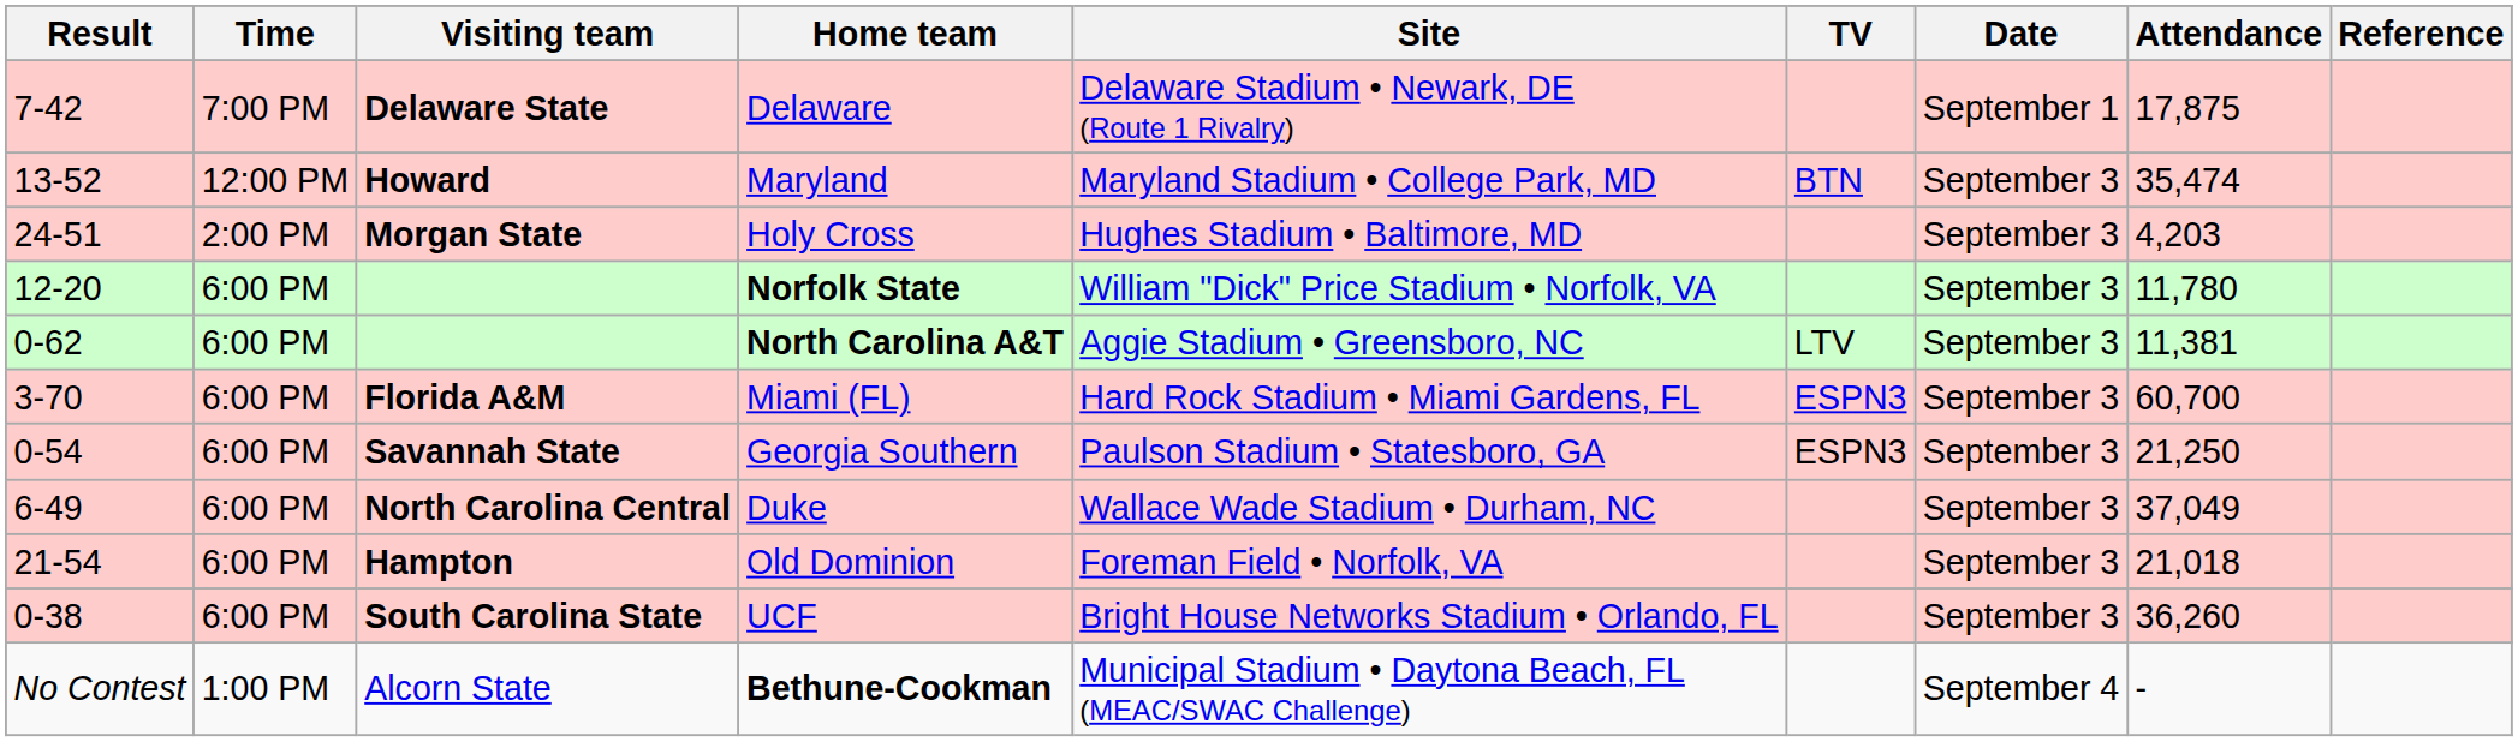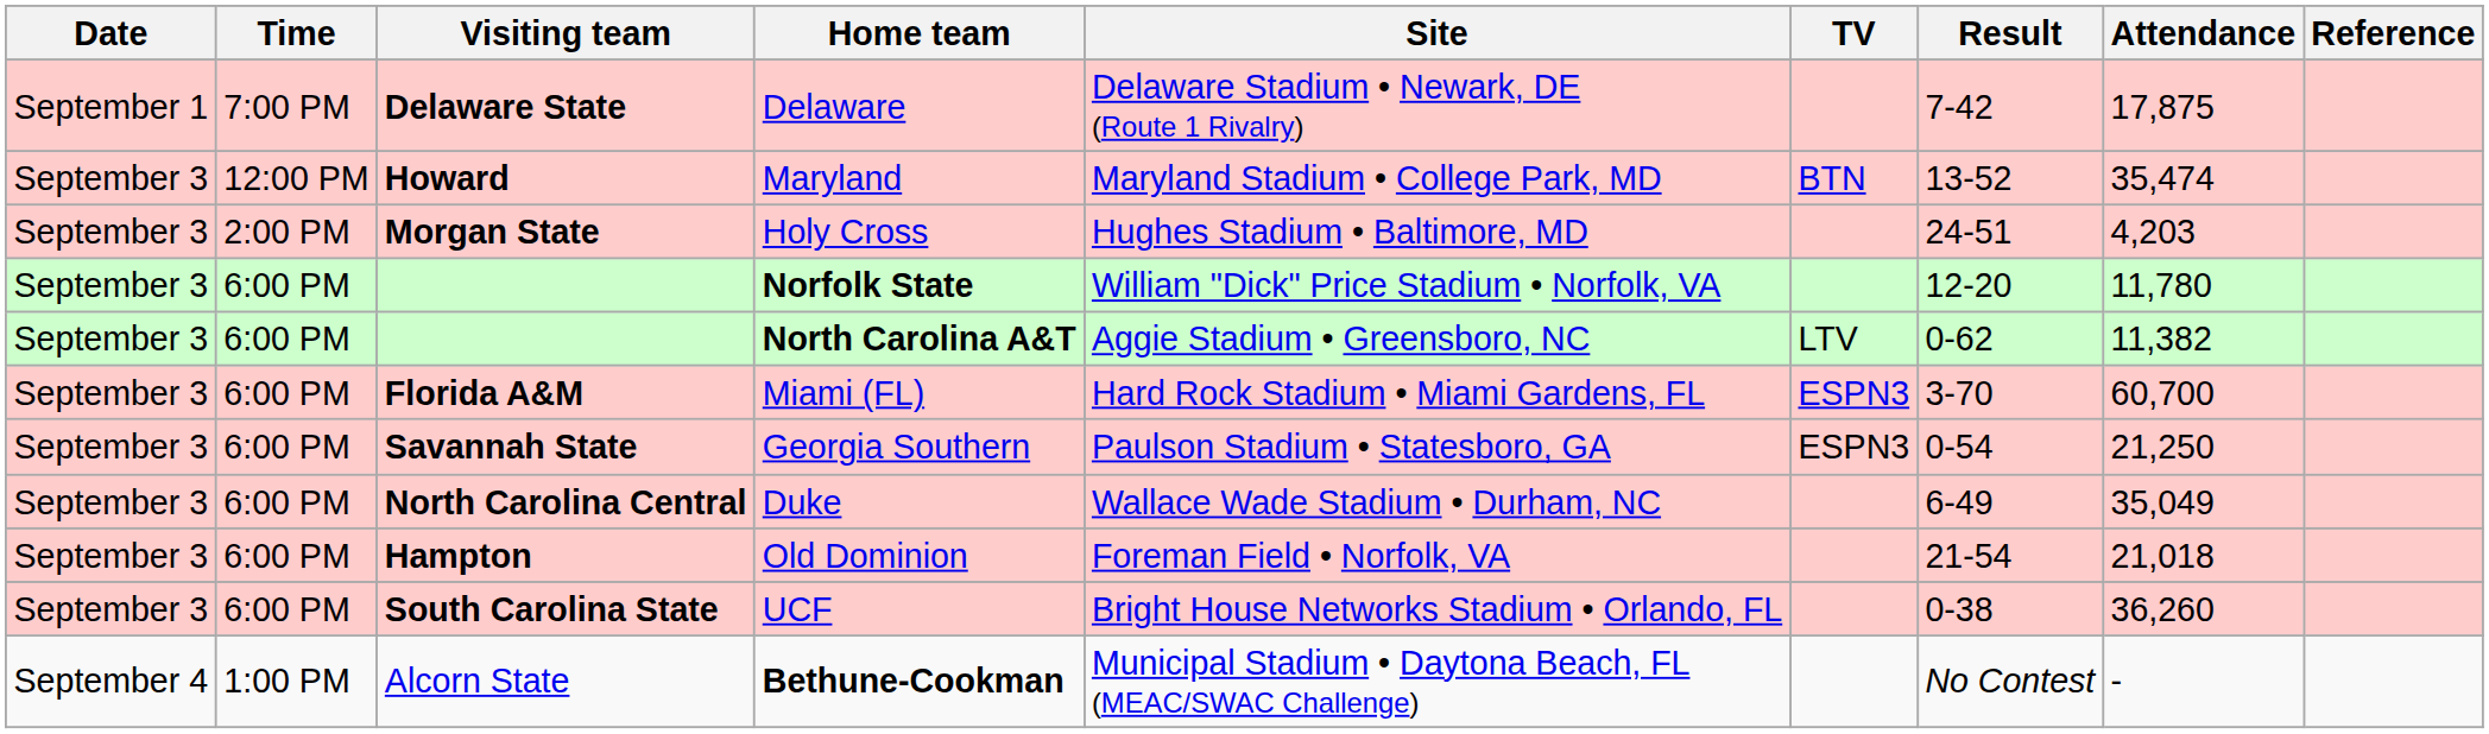 <table class="wikitable" style="font-size:95%;">
 <tr>
-<th>Result</th>
+<th>Date</th>
 <th>Time</th>
 <th>Visiting team</th>
 <th>Home team</th>
 <th>Site</th>
 <th>TV</th>
-<th>Date</th>
+<th>Result</th>
 <th>Attendance</th>
 <th class="unsortable">Reference</th>
 </tr>
 <tr bgcolor=#ffcccc>
-<td>7-42</td>
+<td>September 1</td>
 <td>7:00 PM</td>
 <td><strong>Delaware State</strong></td>
 <td><a href='#'>Delaware</a></td>
 <td><a href='#'>Delaware Stadium</a> • <a href='#'>Newark, DE</a><br><small>(<a href='#'>Route 1 Rivalry</a>)</small></td>
 <td></td>
-<td>September 1</td>
+<td>7-42</td>
 <td>17,875</td>
 <td></td>
 </tr>
 <tr bgcolor=ffcccc>
-<td>13-52</td>
+<td>September 3</td>
 <td>12:00 PM</td>
 <td><strong>Howard</strong></td>
 <td><a href='#'>Maryland</a></td>
 <td><a href='#'>Maryland Stadium</a> • <a href='#'>College Park, MD</a></td>
 <td><a href='#'>BTN</a></td>
-<td>September 3</td>
+<td>13-52</td>
 <td>35,474</td>
 <td></td>
 </tr>
 <tr bgcolor=ffcccc>
-<td>24-51</td>
+<td>September 3</td>
 <td>2:00 PM</td>
 <td><strong>Morgan State</strong></td>
 <td><a href='#'>Holy Cross</a></td>
 <td><a href='#'>Hughes Stadium</a> • <a href='#'>Baltimore, MD</a></td>
 <td></td>
-<td>September 3</td>
+<td>24-51</td>
 <td>4,203</td>
 <td></td>
 </tr>
 <tr bgcolor=ccffcc>
-<td>12-20</td>
+<td>September 3</td>
 <td>6:00 PM</td>
 <td></td>
 <td><strong>Norfolk State</strong></td>
 <td><a href='#'>William "Dick" Price Stadium</a> • <a href='#'>Norfolk, VA</a></td>
 <td></td>
-<td>September 3</td>
+<td>12-20</td>
 <td>11,780</td>
 <td></td>
 </tr>
 <tr bgcolor=ccffcc>
-<td>0-62</td>
+<td>September 3</td>
 <td>6:00 PM</td>
 <td></td>
 <td><strong>North Carolina A&T</strong></td>
 <td><a href='#'>Aggie Stadium</a> • <a href='#'>Greensboro, NC</a></td>
 <td>LTV</td>
-<td>September 3</td>
-<td>11,381</td>
+<td>0-62</td>
+<td>11,382</td>
 <td></td>
 </tr>
 <tr bgcolor=ffcccc>
-<td>3-70</td>
+<td>September 3</td>
 <td>6:00 PM</td>
 <td><strong>Florida A&M</strong></td>
 <td><a href='#'>Miami (FL)</a></td>
 <td><a href='#'>Hard Rock Stadium</a> • <a href='#'>Miami Gardens, FL</a></td>
 <td><a href='#'>ESPN3</a></td>
-<td>September 3</td>
+<td>3-70</td>
 <td>60,700</td>
 <td></td>
 </tr>
 <tr bgcolor=ffcccc>
-<td>0-54</td>
+<td>September 3</td>
 <td>6:00 PM</td>
 <td><strong>Savannah State</strong></td>
 <td><a href='#'>Georgia Southern</a></td>
 <td><a href='#'>Paulson Stadium</a> • <a href='#'>Statesboro, GA</a></td>
 <td>ESPN3</td>
-<td>September 3</td>
+<td>0-54</td>
 <td>21,250</td>
 <td></td>
 </tr>
 <tr bgcolor=ffcccc>
-<td>6-49</td>
+<td>September 3</td>
 <td>6:00 PM</td>
 <td><strong>North Carolina Central</strong></td>
 <td><a href='#'>Duke</a></td>
 <td><a href='#'>Wallace Wade Stadium</a> • <a href='#'>Durham, NC</a></td>
 <td></td>
-<td>September 3</td>
-<td>37,049</td>
+<td>6-49</td>
+<td>35,049</td>
 <td></td>
 </tr>
 <tr bgcolor=ffcccc>
-<td>21-54</td>
+<td>September 3</td>
 <td>6:00 PM</td>
 <td><strong>Hampton</strong></td>
 <td><a href='#'>Old Dominion</a></td>
 <td><a href='#'>Foreman Field</a> • <a href='#'>Norfolk, VA</a></td>
 <td></td>
-<td>September 3</td>
+<td>21-54</td>
 <td>21,018</td>
 <td></td>
 </tr>
 <tr bgcolor=ffcccc>
-<td>0-38</td>
+<td>September 3</td>
 <td>6:00 PM</td>
 <td><strong>South Carolina State</strong></td>
 <td><a href='#'>UCF</a></td>
 <td><a href='#'>Bright House Networks Stadium</a> • <a href='#'>Orlando, FL</a></td>
 <td></td>
-<td>September 3</td>
+<td>0-38</td>
 <td>36,260</td>
 <td></td>
 </tr>
 <tr bgcolor=>
-<td><em>No Contest</em></td>
+<td>September 4</td>
 <td>1:00 PM</td>
 <td><a href='#'>Alcorn State</a></td>
 <td><strong>Bethune-Cookman</strong></td>
 <td><a href='#'>Municipal Stadium</a> • <a href='#'>Daytona Beach, FL</a><br><small>(<a href='#'>MEAC/SWAC Challenge</a>)</small></td>
 <td></td>
-<td>September 4</td>
+<td><em>No Contest</em></td>
 <td>-</td>
 <td></td>
 </tr>
 </table>
